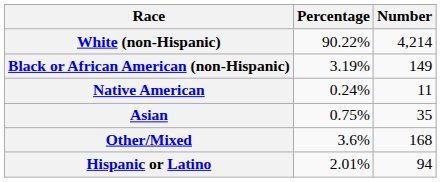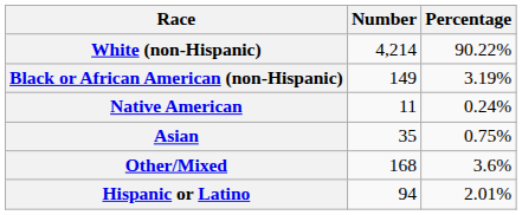 <table class="wikitable" style="text-align:right">
 <tr>
 <th scope="col">Race</th>
+<th scope="col">Number</th>
 <th scope="col">Percentage</th>
-<th scope="col">Number</th>
 </tr>
 <tr>
 <th scope="row"><a href='#'>White</a> (non-Hispanic)</th>
+<td>4,214</td>
 <td>90.22%</td>
-<td>4,214</td>
 </tr>
 <tr>
 <th scope="row"><a href='#'>Black or African American</a> (non-Hispanic)</th>
+<td>149</td>
 <td>3.19%</td>
-<td>149</td>
 </tr>
 <tr>
 <th scope="row"><a href='#'>Native American</a></th>
+<td>11</td>
 <td>0.24%</td>
-<td>11</td>
 </tr>
 <tr>
 <th scope="row"><a href='#'>Asian</a></th>
+<td>35</td>
 <td>0.75%</td>
-<td>35</td>
 </tr>
 <tr>
 <th scope="row"><a href='#'>Other/Mixed</a></th>
+<td>168</td>
 <td>3.6%</td>
-<td>168</td>
 </tr>
 <tr>
 <th scope="row"><a href='#'>Hispanic</a> or <a href='#'>Latino</a></th>
+<td>94</td>
 <td>2.01%</td>
-<td>94</td>
 </tr>
 </table>
